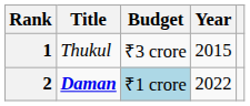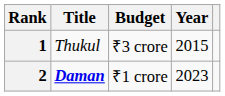 <table class="wikitable sortable plainrowheaders">
 <tr>
 <th scope="col">Rank</th>
 <th scope="col">Title</th>
 <th scope="col">Budget</th>
 <th scope="col">Year</th>
 <th scope="col" class="unsortable"></th>
 </tr>
 <tr>
 <th scope="row" style=text-align:right>1</th>
 <td><em>Thukul</em></td>
 <td align="right">₹3 crore</td>
 <td align="center">2015</td>
 <td align="center"></td>
 </tr>
 <tr>
 <th scope="row" style=text-align:right>2</th>
 <td><strong><em><a href='#'>Daman</a></em></strong></td>
-<td align="right" style="background: lightblue;">₹1 crore</td>
-<td align="center">2022</td>
+<td align="right">₹1 crore</td>
+<td align="center">2023</td>
 <td align="center"></td>
 </tr>
 </table>
